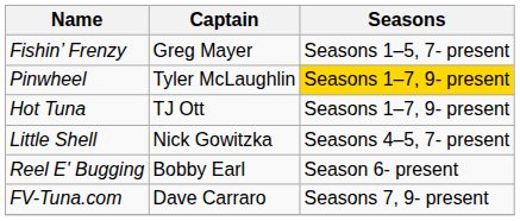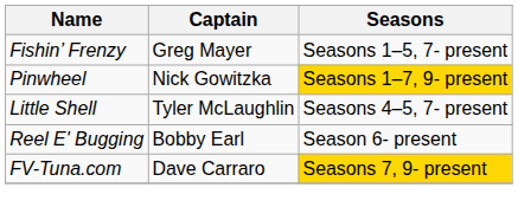 <table class="wikitable">
 <tr>
 <th>Name</th>
 <th>Captain</th>
 <th>Seasons</th>
 </tr>
 <tr>
 <td><em>Fishin’ Frenzy</em></td>
 <td>Greg Mayer</td>
 <td>Seasons 1–5, 7- present</td>
 </tr>
 <tr>
 <td><em>Pinwheel</em></td>
-<td>Tyler McLaughlin</td>
+<td>Nick Gowitzka</td>
 <td style="background: gold;">Seasons 1–7, 9- present</td>
 </tr>
 <tr>
-<td><em>Hot Tuna</em></td>
-<td>TJ Ott</td>
-<td>Seasons 1–7, 9- present</td>
-</tr>
-<tr>
 <td><em>Little Shell</em></td>
-<td>Nick Gowitzka</td>
+<td>Tyler McLaughlin</td>
 <td>Seasons 4–5, 7- present</td>
 </tr>
 <tr>
 <td><em>Reel E' Bugging</em></td>
 <td>Bobby Earl</td>
 <td>Season 6- present</td>
 </tr>
 <tr>
 <td><em>FV-Tuna.com</em></td>
 <td>Dave Carraro</td>
-<td>Seasons 7, 9- present</td>
+<td style="background: gold;">Seasons 7, 9- present</td>
 </tr>
 <tr>
 </tr>
 </table>
